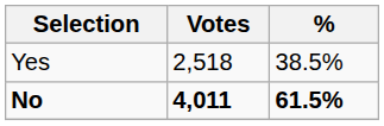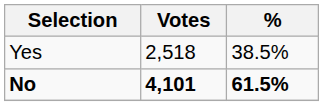 <table class="wikitable" style="width:250px">
 <tr>
 <th>Selection</th>
 <th>Votes</th>
 <th>%</th>
 </tr>
 <tr>
 <td>Yes</td>
 <td>2,518</td>
 <td>38.5%</td>
 </tr>
 <tr>
 <td><strong>No</strong></td>
-<td><strong>4,011</strong></td>
+<td><strong>4,101</strong></td>
 <td><strong>61.5%</strong></td>
 </tr>
 <tr>
 </tr>
 </table>
